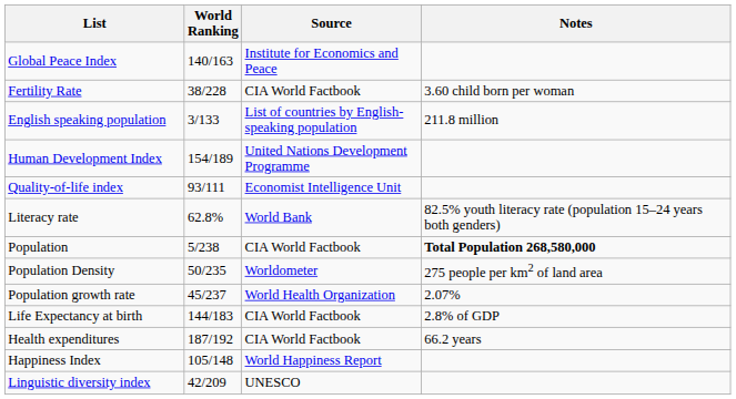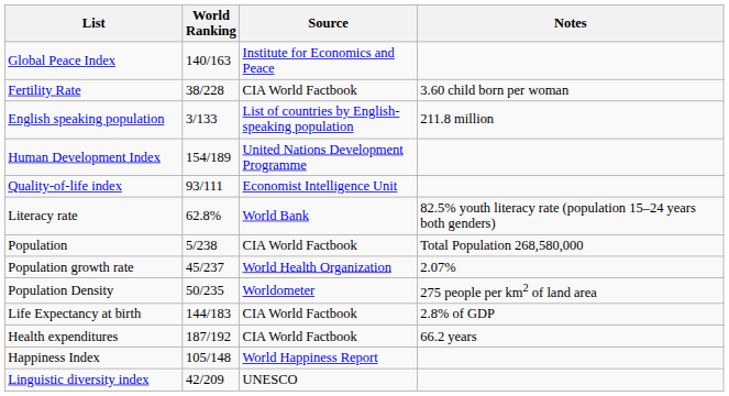 <table class="wikitable">
 <tr>
 <th style="width:200px;">List</th>
 <th width="1">World Ranking</th>
 <th style="width:200px;">Source</th>
 <th style="width:350px;">Notes</th>
 </tr>
 <tr>
 <td><a href='#'>Global Peace Index</a></td>
 <td>140/163</td>
 <td><a href='#'>Institute for Economics and Peace</a></td>
 <td></td>
 </tr>
 <tr>
 <td><a href='#'>Fertility Rate</a></td>
 <td>38/228</td>
 <td>CIA World Factbook</td>
 <td>3.60 child born per woman</td>
 </tr>
 <tr>
 <td><a href='#'>English speaking population</a></td>
 <td>3/133</td>
 <td><a href='#'>List of countries by English-speaking population</a></td>
 <td>211.8 million</td>
 </tr>
 <tr>
 <td><a href='#'>Human Development Index</a></td>
 <td>154/189</td>
 <td><a href='#'>United Nations Development Programme</a></td>
 <td></td>
 </tr>
 <tr>
 <td><a href='#'>Quality-of-life index</a></td>
 <td>93/111</td>
 <td><a href='#'>Economist Intelligence Unit</a></td>
 <td></td>
 </tr>
 <tr>
 <td>Literacy rate</td>
 <td>62.8%</td>
 <td><a href='#'>World Bank</a></td>
 <td>82.5% youth literacy rate (population 15–24 years both genders)</td>
 </tr>
 <tr>
 <td>Population</td>
 <td>5/238</td>
 <td>CIA World Factbook</td>
-<td><strong>Total Population 268,580,000</strong></td>
+<td>Total Population 268,580,000</td>
+</tr>
+<tr>
+<td>Population growth rate</td>
+<td>45/237</td>
+<td><a href='#'>World Health Organization</a></td>
+<td>2.07%</td>
 </tr>
 <tr>
 <td>Population Density</td>
 <td>50/235</td>
 <td><a href='#'>Worldometer</a></td>
 <td>275 people per km<sup>2</sup> of land area</td>
-</tr>
-<tr>
-<td>Population growth rate</td>
-<td>45/237</td>
-<td><a href='#'>World Health Organization</a></td>
-<td>2.07%</td>
 </tr>
 <tr>
 <td>Life Expectancy at birth</td>
 <td>144/183</td>
 <td>CIA World Factbook</td>
 <td>2.8% of GDP</td>
 </tr>
 <tr>
 <td>Health expenditures</td>
 <td>187/192</td>
 <td>CIA World Factbook</td>
 <td>66.2 years</td>
 </tr>
 <tr>
 <td>Happiness Index</td>
 <td>105/148</td>
 <td><a href='#'>World Happiness Report</a></td>
 <td></td>
 </tr>
 <tr>
 <td><a href='#'>Linguistic diversity index</a></td>
 <td>42/209</td>
 <td>UNESCO</td>
 <td></td>
 </tr>
 </table>
